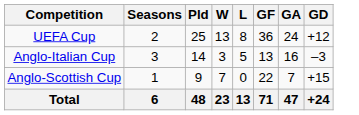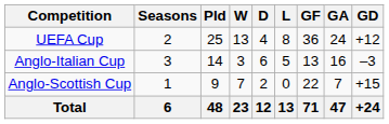 <table class="wikitable" style="text-align:center">
 <tr>
 <th>Competition</th>
 <th>Seasons</th>
 <th>Pld</th>
 <th>W</th>
+<th>D</th>
 <th>L</th>
 <th>GF</th>
 <th>GA</th>
 <th>GD</th>
 </tr>
 <tr>
 <td><a href='#'>UEFA Cup</a></td>
 <td>2</td>
 <td>25</td>
 <td>13</td>
+<td>4</td>
 <td>8</td>
 <td>36</td>
 <td>24</td>
 <td>+12</td>
 </tr>
 <tr>
 <td><a href='#'>Anglo-Italian Cup</a></td>
 <td>3</td>
 <td>14</td>
 <td>3</td>
+<td>6</td>
 <td>5</td>
 <td>13</td>
 <td>16</td>
 <td>–3</td>
 </tr>
 <tr>
 <td><a href='#'>Anglo-Scottish Cup</a></td>
 <td>1</td>
 <td>9</td>
 <td>7</td>
+<td>2</td>
 <td>0</td>
 <td>22</td>
 <td>7</td>
 <td>+15</td>
 </tr>
 <tr>
 <th>Total</th>
 <th>6</th>
 <th>48</th>
 <th>23</th>
+<th>12</th>
 <th>13</th>
 <th>71</th>
 <th>47</th>
 <th>+24</th>
 </tr>
 </table>
